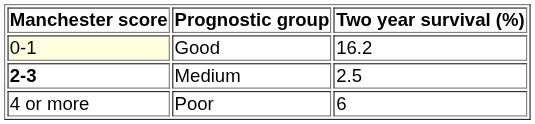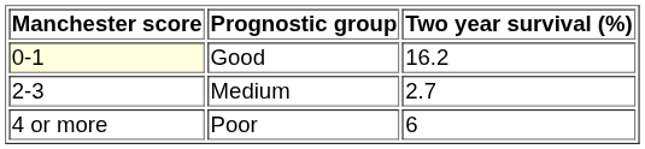 <table border="1">
 <tr>
 <th>Manchester score</th>
 <th>Prognostic group</th>
 <th>Two year survival (%)</th>
 </tr>
 <tr>
 <td style="background: lightyellow;">0-1</td>
 <td>Good</td>
 <td>16.2</td>
 </tr>
 <tr>
-<td><strong>2-3</strong></td>
+<td>2-3</td>
 <td>Medium</td>
-<td>2.5</td>
+<td>2.7</td>
 </tr>
 <tr>
 <td>4 or more</td>
 <td>Poor</td>
 <td>6</td>
 </tr>
 </table>
